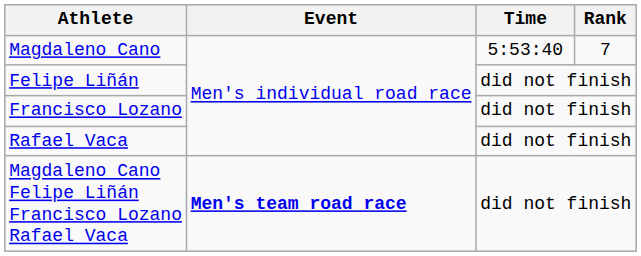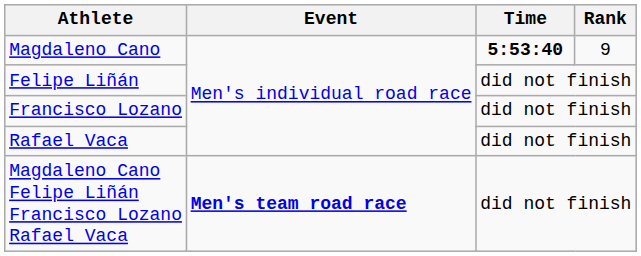 <table class=wikitable style=font-size:90%;>
 <tr>
 <th>Athlete</th>
 <th>Event</th>
 <th>Time</th>
 <th>Rank</th>
 </tr>
 <tr align=center>
 <td align=left><a href='#'>Magdaleno Cano</a></td>
 <td align=left rowspan=4><a href='#'>Men's individual road race</a></td>
-<td>5:53:40</td>
-<td>7</td>
+<td><strong>5:53:40</strong></td>
+<td>9</td>
 </tr>
 <tr align=center>
 <td align=left><a href='#'>Felipe Liñán</a></td>
 <td colspan=2>did not finish</td>
 </tr>
 <tr align=center>
 <td align=left><a href='#'>Francisco Lozano</a></td>
 <td colspan=2>did not finish</td>
 </tr>
 <tr align=center>
 <td align=left><a href='#'>Rafael Vaca</a></td>
 <td colspan=2>did not finish</td>
 </tr>
 <tr align=center>
 <td align=left><a href='#'>Magdaleno Cano</a><br><a href='#'>Felipe Liñán</a><br><a href='#'>Francisco Lozano</a><br><a href='#'>Rafael Vaca</a></td>
 <td align=left><strong><a href='#'>Men's team road race</a></strong></td>
 <td colspan=2>did not finish</td>
 </tr>
 </table>
